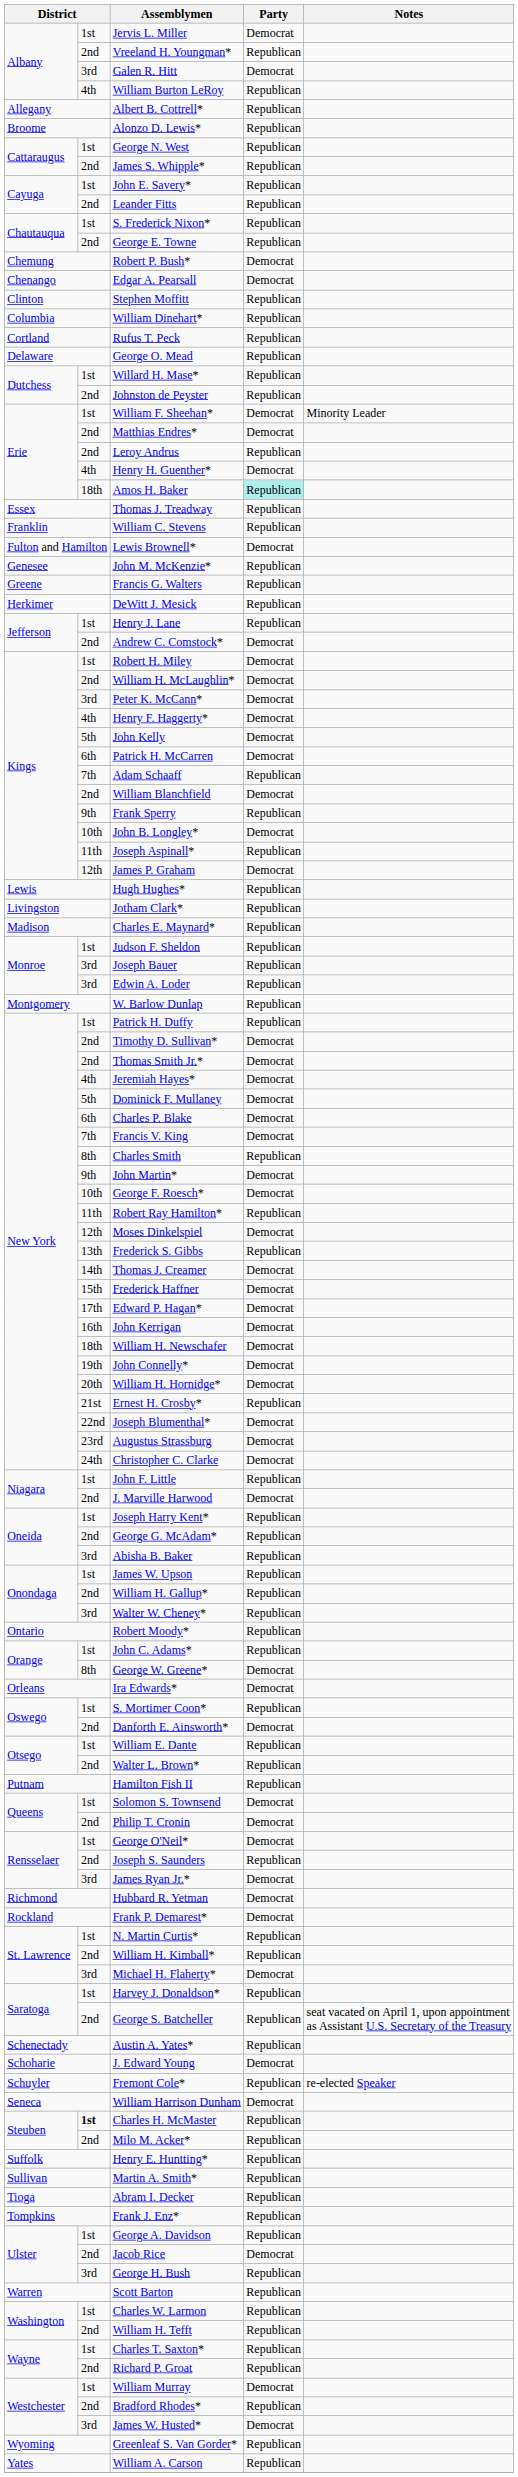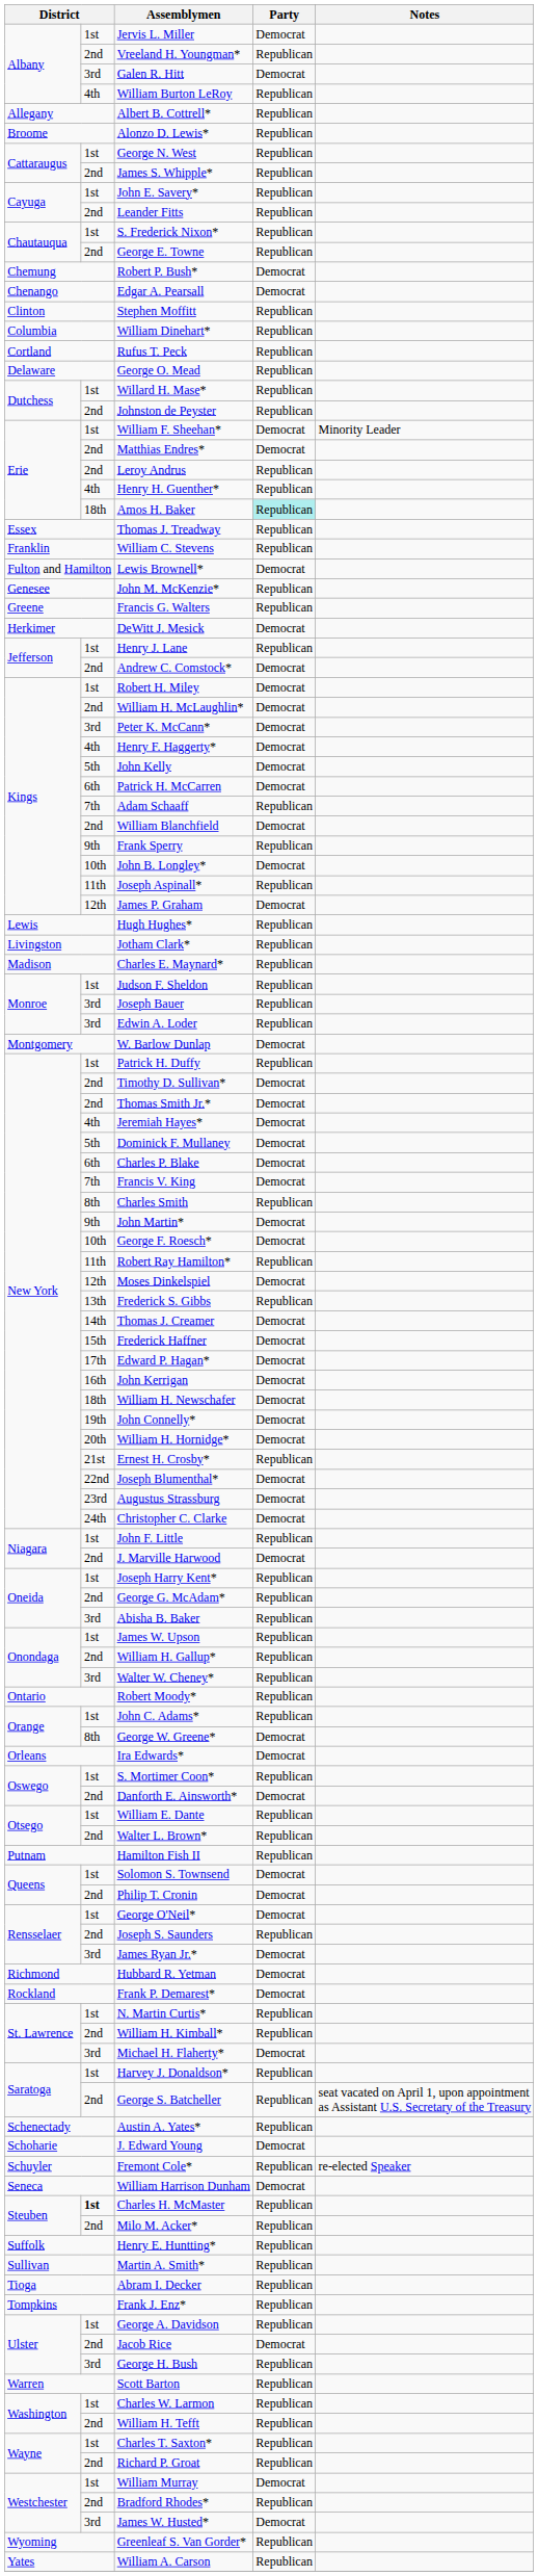 <table class=wikitable>
 <tr>
 <th colspan="2">District</th>
 <th>Assemblymen</th>
 <th>Party</th>
 <th>Notes</th>
 </tr>
 <tr>
 <td rowspan="4"><a href='#'>Albany</a></td>
 <td>1st</td>
 <td><a href='#'>Jervis L. Miller</a></td>
 <td>Democrat</td>
 <td></td>
 </tr>
 <tr>
 <td>2nd</td>
 <td><a href='#'>Vreeland H. Youngman</a>*</td>
 <td>Republican</td>
 <td></td>
 </tr>
 <tr>
 <td>3rd</td>
 <td><a href='#'>Galen R. Hitt</a></td>
 <td>Democrat</td>
 <td></td>
 </tr>
 <tr>
 <td>4th</td>
 <td><a href='#'>William Burton LeRoy</a></td>
 <td>Republican</td>
 <td></td>
 </tr>
 <tr>
 <td colspan="2"><a href='#'>Allegany</a></td>
 <td><a href='#'>Albert B. Cottrell</a>*</td>
 <td>Republican</td>
 <td></td>
 </tr>
 <tr>
 <td colspan="2"><a href='#'>Broome</a></td>
 <td><a href='#'>Alonzo D. Lewis</a>*</td>
 <td>Republican</td>
 <td></td>
 </tr>
 <tr>
 <td rowspan="2"><a href='#'>Cattaraugus</a></td>
 <td>1st</td>
 <td><a href='#'>George N. West</a></td>
 <td>Republican</td>
 <td></td>
 </tr>
 <tr>
 <td>2nd</td>
 <td><a href='#'>James S. Whipple</a>*</td>
 <td>Republican</td>
 <td></td>
 </tr>
 <tr>
 <td rowspan="2"><a href='#'>Cayuga</a></td>
 <td>1st</td>
 <td><a href='#'>John E. Savery</a>*</td>
 <td>Republican</td>
 <td></td>
 </tr>
 <tr>
 <td>2nd</td>
 <td><a href='#'>Leander Fitts</a></td>
 <td>Republican</td>
 <td></td>
 </tr>
 <tr>
 <td rowspan="2"><a href='#'>Chautauqua</a></td>
 <td>1st</td>
 <td><a href='#'>S. Frederick Nixon</a>*</td>
 <td>Republican</td>
 <td></td>
 </tr>
 <tr>
 <td>2nd</td>
 <td><a href='#'>George E. Towne</a></td>
 <td>Republican</td>
 <td></td>
 </tr>
 <tr>
 <td colspan="2"><a href='#'>Chemung</a></td>
 <td><a href='#'>Robert P. Bush</a>*</td>
 <td>Democrat</td>
 <td></td>
 </tr>
 <tr>
 <td colspan="2"><a href='#'>Chenango</a></td>
 <td><a href='#'>Edgar A. Pearsall</a></td>
 <td>Democrat</td>
 <td></td>
 </tr>
 <tr>
 <td colspan="2"><a href='#'>Clinton</a></td>
 <td><a href='#'>Stephen Moffitt</a></td>
 <td>Republican</td>
 <td></td>
 </tr>
 <tr>
 <td colspan="2"><a href='#'>Columbia</a></td>
 <td><a href='#'>William Dinehart</a>*</td>
 <td>Republican</td>
 <td></td>
 </tr>
 <tr>
 <td colspan="2"><a href='#'>Cortland</a></td>
 <td><a href='#'>Rufus T. Peck</a></td>
 <td>Republican</td>
 <td></td>
 </tr>
 <tr>
 <td colspan="2"><a href='#'>Delaware</a></td>
 <td><a href='#'>George O. Mead</a></td>
 <td>Republican</td>
 <td></td>
 </tr>
 <tr>
 <td rowspan="2"><a href='#'>Dutchess</a></td>
 <td>1st</td>
 <td><a href='#'>Willard H. Mase</a>*</td>
 <td>Republican</td>
 <td></td>
 </tr>
 <tr>
 <td>2nd</td>
 <td><a href='#'>Johnston de Peyster</a></td>
 <td>Republican</td>
 <td></td>
 </tr>
 <tr>
 <td rowspan="5"><a href='#'>Erie</a></td>
 <td>1st</td>
 <td><a href='#'>William F. Sheehan</a>*</td>
 <td>Democrat</td>
 <td>Minority Leader</td>
 </tr>
 <tr>
 <td>2nd</td>
 <td><a href='#'>Matthias Endres</a>*</td>
 <td>Democrat</td>
 <td></td>
 </tr>
 <tr>
 <td>2nd</td>
 <td><a href='#'>Leroy Andrus</a></td>
 <td>Republican</td>
 <td></td>
 </tr>
 <tr>
 <td>4th</td>
 <td><a href='#'>Henry H. Guenther</a>*</td>
-<td>Democrat</td>
+<td>Republican</td>
 <td></td>
 </tr>
 <tr>
 <td>18th</td>
 <td><a href='#'>Amos H. Baker</a></td>
 <td style="background: paleturquoise;">Republican</td>
 <td></td>
 </tr>
 <tr>
 <td colspan="2"><a href='#'>Essex</a></td>
 <td><a href='#'>Thomas J. Treadway</a></td>
 <td>Republican</td>
 <td></td>
 </tr>
 <tr>
 <td colspan="2"><a href='#'>Franklin</a></td>
 <td><a href='#'>William C. Stevens</a></td>
 <td>Republican</td>
 <td></td>
 </tr>
 <tr>
 <td colspan="2"><a href='#'>Fulton</a> and <a href='#'>Hamilton</a></td>
 <td><a href='#'>Lewis Brownell</a>*</td>
 <td>Democrat</td>
 <td></td>
 </tr>
 <tr>
 <td colspan="2"><a href='#'>Genesee</a></td>
 <td><a href='#'>John M. McKenzie</a>*</td>
 <td>Republican</td>
 <td></td>
 </tr>
 <tr>
 <td colspan="2"><a href='#'>Greene</a></td>
 <td><a href='#'>Francis G. Walters</a></td>
 <td>Republican</td>
 <td></td>
 </tr>
 <tr>
 <td colspan="2"><a href='#'>Herkimer</a></td>
 <td><a href='#'>DeWitt J. Mesick</a></td>
-<td>Republican</td>
+<td>Democrat</td>
 <td></td>
 </tr>
 <tr>
 <td rowspan="2"><a href='#'>Jefferson</a></td>
 <td>1st</td>
 <td><a href='#'>Henry J. Lane</a></td>
 <td>Republican</td>
 <td></td>
 </tr>
 <tr>
 <td>2nd</td>
 <td><a href='#'>Andrew C. Comstock</a>*</td>
 <td>Democrat</td>
 <td></td>
 </tr>
 <tr>
 <td rowspan="12"><a href='#'>Kings</a></td>
 <td>1st</td>
 <td><a href='#'>Robert H. Miley</a></td>
 <td>Democrat</td>
 <td></td>
 </tr>
 <tr>
 <td>2nd</td>
 <td><a href='#'>William H. McLaughlin</a>*</td>
 <td>Democrat</td>
 <td></td>
 </tr>
 <tr>
 <td>3rd</td>
 <td><a href='#'>Peter K. McCann</a>*</td>
 <td>Democrat</td>
 <td></td>
 </tr>
 <tr>
 <td>4th</td>
 <td><a href='#'>Henry F. Haggerty</a>*</td>
 <td>Democrat</td>
 <td></td>
 </tr>
 <tr>
 <td>5th</td>
 <td><a href='#'>John Kelly</a></td>
 <td>Democrat</td>
 <td></td>
 </tr>
 <tr>
 <td>6th</td>
 <td><a href='#'>Patrick H. McCarren</a></td>
 <td>Democrat</td>
 <td></td>
 </tr>
 <tr>
 <td>7th</td>
 <td><a href='#'>Adam Schaaff</a></td>
 <td>Republican</td>
 <td></td>
 </tr>
 <tr>
 <td>2nd</td>
 <td><a href='#'>William Blanchfield</a></td>
 <td>Democrat</td>
 <td></td>
 </tr>
 <tr>
 <td>9th</td>
 <td><a href='#'>Frank Sperry</a></td>
 <td>Republican</td>
 <td></td>
 </tr>
 <tr>
 <td>10th</td>
 <td><a href='#'>John B. Longley</a>*</td>
 <td>Democrat</td>
 <td></td>
 </tr>
 <tr>
 <td>11th</td>
 <td><a href='#'>Joseph Aspinall</a>*</td>
 <td>Republican</td>
 <td></td>
 </tr>
 <tr>
 <td>12th</td>
 <td><a href='#'>James P. Graham</a></td>
 <td>Democrat</td>
 <td></td>
 </tr>
 <tr>
 <td colspan="2"><a href='#'>Lewis</a></td>
 <td><a href='#'>Hugh Hughes</a>*</td>
 <td>Republican</td>
 <td></td>
 </tr>
 <tr>
 <td colspan="2"><a href='#'>Livingston</a></td>
 <td><a href='#'>Jotham Clark</a>*</td>
 <td>Republican</td>
 <td></td>
 </tr>
 <tr>
 <td colspan="2"><a href='#'>Madison</a></td>
 <td><a href='#'>Charles E. Maynard</a>*</td>
 <td>Republican</td>
 <td></td>
 </tr>
 <tr>
 <td rowspan="3"><a href='#'>Monroe</a></td>
 <td>1st</td>
 <td><a href='#'>Judson F. Sheldon</a></td>
 <td>Republican</td>
 <td></td>
 </tr>
 <tr>
 <td>3rd</td>
 <td><a href='#'>Joseph Bauer</a></td>
 <td>Republican</td>
 <td></td>
 </tr>
 <tr>
 <td>3rd</td>
 <td><a href='#'>Edwin A. Loder</a></td>
 <td>Republican</td>
 <td></td>
 </tr>
 <tr>
 <td colspan="2"><a href='#'>Montgomery</a></td>
 <td><a href='#'>W. Barlow Dunlap</a></td>
-<td>Republican</td>
+<td>Democrat</td>
 <td></td>
 </tr>
 <tr>
 <td rowspan="24"><a href='#'>New York</a></td>
 <td>1st</td>
 <td><a href='#'>Patrick H. Duffy</a></td>
 <td>Republican</td>
 <td></td>
 </tr>
 <tr>
 <td>2nd</td>
 <td><a href='#'>Timothy D. Sullivan</a>*</td>
 <td>Democrat</td>
 <td></td>
 </tr>
 <tr>
 <td>2nd</td>
 <td><a href='#'>Thomas Smith Jr.</a>*</td>
 <td>Democrat</td>
 <td></td>
 </tr>
 <tr>
 <td>4th</td>
 <td><a href='#'>Jeremiah Hayes</a>*</td>
 <td>Democrat</td>
 <td></td>
 </tr>
 <tr>
 <td>5th</td>
 <td><a href='#'>Dominick F. Mullaney</a></td>
 <td>Democrat</td>
 <td></td>
 </tr>
 <tr>
 <td>6th</td>
 <td><a href='#'>Charles P. Blake</a></td>
 <td>Democrat</td>
 <td></td>
 </tr>
 <tr>
 <td>7th</td>
 <td><a href='#'>Francis V. King</a></td>
 <td>Democrat</td>
 <td></td>
 </tr>
 <tr>
 <td>8th</td>
 <td><a href='#'>Charles Smith</a></td>
 <td>Republican</td>
 <td></td>
 </tr>
 <tr>
 <td>9th</td>
 <td><a href='#'>John Martin</a>*</td>
 <td>Democrat</td>
 <td></td>
 </tr>
 <tr>
 <td>10th</td>
 <td><a href='#'>George F. Roesch</a>*</td>
 <td>Democrat</td>
 <td></td>
 </tr>
 <tr>
 <td>11th</td>
 <td><a href='#'>Robert Ray Hamilton</a>*</td>
 <td>Republican</td>
 <td></td>
 </tr>
 <tr>
 <td>12th</td>
 <td><a href='#'>Moses Dinkelspiel</a></td>
 <td>Democrat</td>
 <td></td>
 </tr>
 <tr>
 <td>13th</td>
 <td><a href='#'>Frederick S. Gibbs</a></td>
 <td>Republican</td>
 <td></td>
 </tr>
 <tr>
 <td>14th</td>
 <td><a href='#'>Thomas J. Creamer</a></td>
 <td>Democrat</td>
 <td></td>
 </tr>
 <tr>
 <td>15th</td>
 <td><a href='#'>Frederick Haffner</a></td>
 <td>Democrat</td>
 <td></td>
 </tr>
 <tr>
 <td>17th</td>
 <td><a href='#'>Edward P. Hagan</a>*</td>
 <td>Democrat</td>
 <td></td>
 </tr>
 <tr>
 <td>16th</td>
 <td><a href='#'>John Kerrigan</a></td>
 <td>Democrat</td>
 <td></td>
 </tr>
 <tr>
 <td>18th</td>
 <td><a href='#'>William H. Newschafer</a></td>
 <td>Democrat</td>
 <td></td>
 </tr>
 <tr>
 <td>19th</td>
 <td><a href='#'>John Connelly</a>*</td>
 <td>Democrat</td>
 <td></td>
 </tr>
 <tr>
 <td>20th</td>
 <td><a href='#'>William H. Hornidge</a>*</td>
 <td>Democrat</td>
 <td></td>
 </tr>
 <tr>
 <td>21st</td>
 <td><a href='#'>Ernest H. Crosby</a>*</td>
 <td>Republican</td>
 <td></td>
 </tr>
 <tr>
 <td>22nd</td>
 <td><a href='#'>Joseph Blumenthal</a>*</td>
 <td>Democrat</td>
 <td></td>
 </tr>
 <tr>
 <td>23rd</td>
 <td><a href='#'>Augustus Strassburg</a></td>
 <td>Democrat</td>
 <td></td>
 </tr>
 <tr>
 <td>24th</td>
 <td><a href='#'>Christopher C. Clarke</a></td>
 <td>Democrat</td>
 <td></td>
 </tr>
 <tr>
 <td rowspan="2"><a href='#'>Niagara</a></td>
 <td>1st</td>
 <td><a href='#'>John F. Little</a></td>
 <td>Republican</td>
 <td></td>
 </tr>
 <tr>
 <td>2nd</td>
 <td><a href='#'>J. Marville Harwood</a></td>
 <td>Democrat</td>
 <td></td>
 </tr>
 <tr>
 <td rowspan="3"><a href='#'>Oneida</a></td>
 <td>1st</td>
 <td><a href='#'>Joseph Harry Kent</a>*</td>
 <td>Republican</td>
 <td></td>
 </tr>
 <tr>
 <td>2nd</td>
 <td><a href='#'>George G. McAdam</a>*</td>
 <td>Republican</td>
 <td></td>
 </tr>
 <tr>
 <td>3rd</td>
 <td><a href='#'>Abisha B. Baker</a></td>
 <td>Republican</td>
 <td></td>
 </tr>
 <tr>
 <td rowspan="3"><a href='#'>Onondaga</a></td>
 <td>1st</td>
 <td><a href='#'>James W. Upson</a></td>
 <td>Republican</td>
 <td></td>
 </tr>
 <tr>
 <td>2nd</td>
 <td><a href='#'>William H. Gallup</a>*</td>
 <td>Republican</td>
 <td></td>
 </tr>
 <tr>
 <td>3rd</td>
 <td><a href='#'>Walter W. Cheney</a>*</td>
 <td>Republican</td>
 <td></td>
 </tr>
 <tr>
 <td colspan="2"><a href='#'>Ontario</a></td>
 <td><a href='#'>Robert Moody</a>*</td>
 <td>Republican</td>
 <td></td>
 </tr>
 <tr>
 <td rowspan="2"><a href='#'>Orange</a></td>
 <td>1st</td>
 <td><a href='#'>John C. Adams</a>*</td>
 <td>Republican</td>
 <td></td>
 </tr>
 <tr>
 <td>8th</td>
 <td><a href='#'>George W. Greene</a>*</td>
 <td>Democrat</td>
 <td></td>
 </tr>
 <tr>
 <td colspan="2"><a href='#'>Orleans</a></td>
 <td><a href='#'>Ira Edwards</a>*</td>
 <td>Democrat</td>
 <td></td>
 </tr>
 <tr>
 <td rowspan="2"><a href='#'>Oswego</a></td>
 <td>1st</td>
 <td><a href='#'>S. Mortimer Coon</a>*</td>
 <td>Republican</td>
 <td></td>
 </tr>
 <tr>
 <td>2nd</td>
 <td><a href='#'>Danforth E. Ainsworth</a>*</td>
 <td>Democrat</td>
 <td></td>
 </tr>
 <tr>
 <td rowspan="2"><a href='#'>Otsego</a></td>
 <td>1st</td>
 <td><a href='#'>William E. Dante</a></td>
 <td>Republican</td>
 <td></td>
 </tr>
 <tr>
 <td>2nd</td>
 <td><a href='#'>Walter L. Brown</a>*</td>
 <td>Republican</td>
 <td></td>
 </tr>
 <tr>
 <td colspan="2"><a href='#'>Putnam</a></td>
 <td><a href='#'>Hamilton Fish II</a></td>
 <td>Republican</td>
 <td></td>
 </tr>
 <tr>
 <td rowspan="2"><a href='#'>Queens</a></td>
 <td>1st</td>
 <td><a href='#'>Solomon S. Townsend</a></td>
 <td>Democrat</td>
 <td></td>
 </tr>
 <tr>
 <td>2nd</td>
 <td><a href='#'>Philip T. Cronin</a></td>
 <td>Democrat</td>
 <td></td>
 </tr>
 <tr>
 <td rowspan="3"><a href='#'>Rensselaer</a></td>
 <td>1st</td>
 <td><a href='#'>George O'Neil</a>*</td>
 <td>Democrat</td>
 <td></td>
 </tr>
 <tr>
 <td>2nd</td>
 <td><a href='#'>Joseph S. Saunders</a></td>
 <td>Republican</td>
 <td></td>
 </tr>
 <tr>
 <td>3rd</td>
 <td><a href='#'>James Ryan Jr.</a>*</td>
 <td>Democrat</td>
 <td></td>
 </tr>
 <tr>
 <td colspan="2"><a href='#'>Richmond</a></td>
 <td><a href='#'>Hubbard R. Yetman</a></td>
 <td>Democrat</td>
 <td></td>
 </tr>
 <tr>
 <td colspan="2"><a href='#'>Rockland</a></td>
 <td><a href='#'>Frank P. Demarest</a>*</td>
 <td>Democrat</td>
 <td></td>
 </tr>
 <tr>
 <td rowspan="3"><a href='#'>St. Lawrence</a></td>
 <td>1st</td>
 <td><a href='#'>N. Martin Curtis</a>*</td>
 <td>Republican</td>
 <td></td>
 </tr>
 <tr>
 <td>2nd</td>
 <td><a href='#'>William H. Kimball</a>*</td>
 <td>Republican</td>
 <td></td>
 </tr>
 <tr>
 <td>3rd</td>
 <td><a href='#'>Michael H. Flaherty</a>*</td>
 <td>Democrat</td>
 <td></td>
 </tr>
 <tr>
 <td rowspan="2"><a href='#'>Saratoga</a></td>
 <td>1st</td>
 <td><a href='#'>Harvey J. Donaldson</a>*</td>
 <td>Republican</td>
 <td></td>
 </tr>
 <tr>
 <td>2nd</td>
 <td><a href='#'>George S. Batcheller</a></td>
 <td>Republican</td>
 <td>seat vacated on April 1, upon appointment <br>as Assistant <a href='#'>U.S. Secretary of the Treasury</a></td>
 </tr>
 <tr>
 <td colspan="2"><a href='#'>Schenectady</a></td>
 <td><a href='#'>Austin A. Yates</a>*</td>
 <td>Republican</td>
 <td></td>
 </tr>
 <tr>
 <td colspan="2"><a href='#'>Schoharie</a></td>
 <td><a href='#'>J. Edward Young</a></td>
 <td>Democrat</td>
 <td></td>
 </tr>
 <tr>
 <td colspan="2"><a href='#'>Schuyler</a></td>
 <td><a href='#'>Fremont Cole</a>*</td>
 <td>Republican</td>
 <td>re-elected <a href='#'>Speaker</a></td>
 </tr>
 <tr>
 <td colspan="2"><a href='#'>Seneca</a></td>
 <td><a href='#'>William Harrison Dunham</a></td>
 <td>Democrat</td>
 <td></td>
 </tr>
 <tr>
 <td rowspan="2"><a href='#'>Steuben</a></td>
 <td><strong>1st</strong></td>
 <td><a href='#'>Charles H. McMaster</a></td>
 <td>Republican</td>
 <td></td>
 </tr>
 <tr>
 <td>2nd</td>
 <td><a href='#'>Milo M. Acker</a>*</td>
 <td>Republican</td>
 <td></td>
 </tr>
 <tr>
 <td colspan="2"><a href='#'>Suffolk</a></td>
 <td><a href='#'>Henry E. Huntting</a>*</td>
 <td>Republican</td>
 <td></td>
 </tr>
 <tr>
 <td colspan="2"><a href='#'>Sullivan</a></td>
 <td><a href='#'>Martin A. Smith</a>*</td>
 <td>Republican</td>
 <td></td>
 </tr>
 <tr>
 <td colspan="2"><a href='#'>Tioga</a></td>
 <td><a href='#'>Abram I. Decker</a></td>
 <td>Republican</td>
 <td></td>
 </tr>
 <tr>
 <td colspan="2"><a href='#'>Tompkins</a></td>
 <td><a href='#'>Frank J. Enz</a>*</td>
 <td>Republican</td>
 <td></td>
 </tr>
 <tr>
 <td rowspan="3"><a href='#'>Ulster</a></td>
 <td>1st</td>
 <td><a href='#'>George A. Davidson</a></td>
 <td>Republican</td>
 <td></td>
 </tr>
 <tr>
 <td>2nd</td>
 <td><a href='#'>Jacob Rice</a></td>
 <td>Democrat</td>
 <td></td>
 </tr>
 <tr>
 <td>3rd</td>
 <td><a href='#'>George H. Bush</a></td>
 <td>Republican</td>
 <td></td>
 </tr>
 <tr>
 <td colspan="2"><a href='#'>Warren</a></td>
 <td><a href='#'>Scott Barton</a></td>
 <td>Republican</td>
 <td></td>
 </tr>
 <tr>
 <td rowspan="2"><a href='#'>Washington</a></td>
 <td>1st</td>
 <td><a href='#'>Charles W. Larmon</a></td>
 <td>Republican</td>
 <td></td>
 </tr>
 <tr>
 <td>2nd</td>
 <td><a href='#'>William H. Tefft</a></td>
 <td>Republican</td>
 <td></td>
 </tr>
 <tr>
 <td rowspan="2"><a href='#'>Wayne</a></td>
 <td>1st</td>
 <td><a href='#'>Charles T. Saxton</a>*</td>
 <td>Republican</td>
 <td></td>
 </tr>
 <tr>
 <td>2nd</td>
 <td><a href='#'>Richard P. Groat</a></td>
 <td>Republican</td>
 <td></td>
 </tr>
 <tr>
 <td rowspan="3"><a href='#'>Westchester</a></td>
 <td>1st</td>
 <td><a href='#'>William Murray</a></td>
 <td>Democrat</td>
 <td></td>
 </tr>
 <tr>
 <td>2nd</td>
 <td><a href='#'>Bradford Rhodes</a>*</td>
 <td>Republican</td>
 <td></td>
 </tr>
 <tr>
 <td>3rd</td>
 <td><a href='#'>James W. Husted</a>*</td>
 <td>Democrat</td>
 <td></td>
 </tr>
 <tr>
 <td colspan="2"><a href='#'>Wyoming</a></td>
 <td><a href='#'>Greenleaf S. Van Gorder</a>*</td>
 <td>Republican</td>
 <td></td>
 </tr>
 <tr>
 <td colspan="2"><a href='#'>Yates</a></td>
 <td><a href='#'>William A. Carson</a></td>
 <td>Republican</td>
 <td></td>
 </tr>
 <tr>
 </tr>
 </table>
